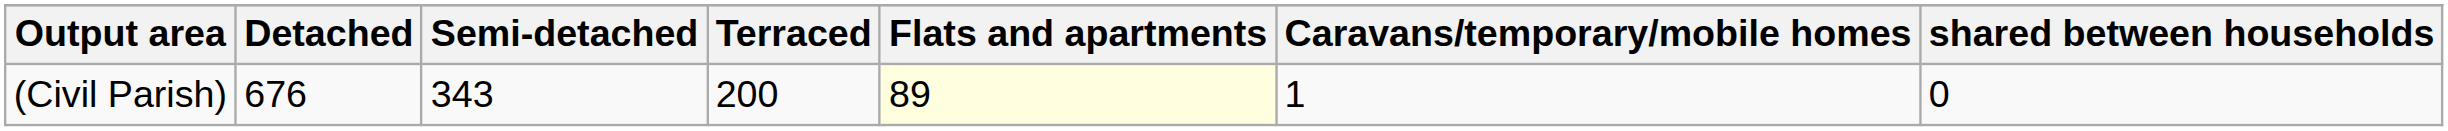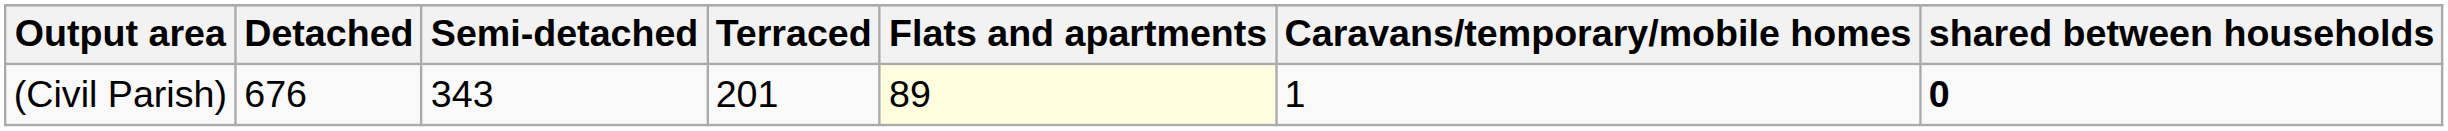 <table class="wikitable">
 <tr>
 </tr>
 <tr>
 <th>Output area</th>
 <th>Detached</th>
 <th>Semi-detached</th>
 <th>Terraced</th>
 <th>Flats and apartments</th>
 <th>Caravans/temporary/mobile homes</th>
 <th>shared between households</th>
 </tr>
 <tr>
 <td>(Civil Parish)</td>
 <td>676</td>
 <td>343</td>
-<td>200</td>
+<td>201</td>
 <td style="background: lightyellow;">89</td>
 <td>1</td>
-<td>0</td>
+<td><strong>0</strong></td>
 </tr>
 </table>
